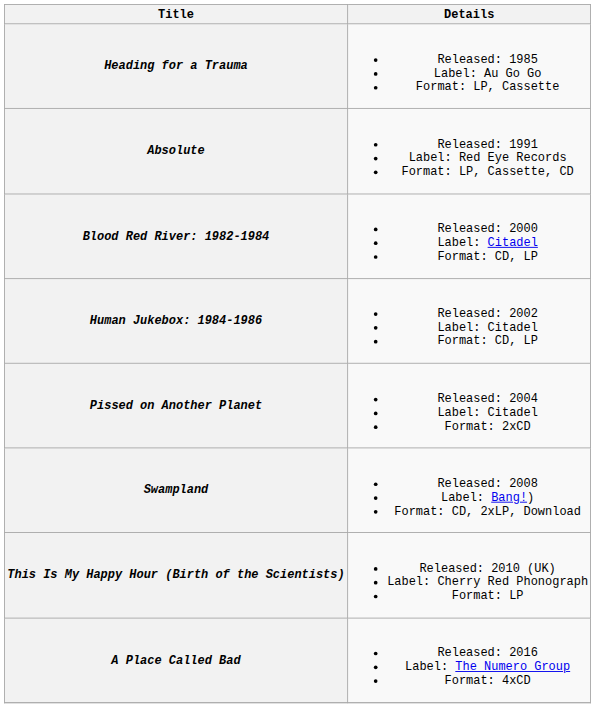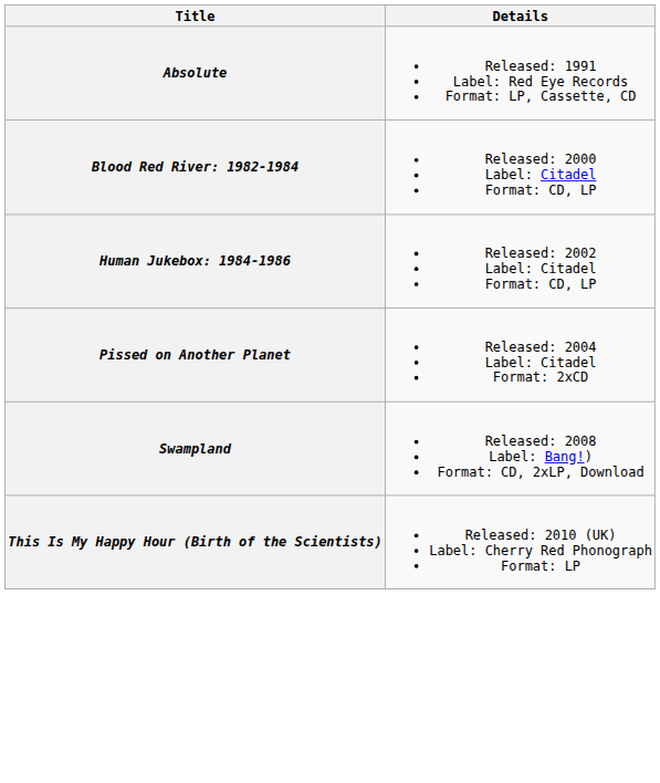 <table class="wikitable plainrowheaders" style="text-align:center;" border="1">
 <tr>
 <th>Title</th>
 <th>Details</th>
-</tr>
-<tr>
-<th scope="row"><em>Heading for a Trauma</em></th>
-<td><br><ul><li>Released: 1985</li><li>Label: Au Go Go</li><li>Format: LP, Cassette</li></ul></td>
 </tr>
 <tr>
 <th scope="row"><em>Absolute</em></th>
 <td><br><ul><li>Released: 1991</li><li>Label: Red Eye Records</li><li>Format: LP, Cassette, CD</li></ul></td>
 </tr>
 <tr>
 <th scope="row"><em>Blood Red River: 1982-1984</em></th>
 <td><br><ul><li>Released: 2000</li><li>Label: <a href='#'>Citadel</a></li><li>Format: CD, LP</li></ul></td>
 </tr>
 <tr>
 <th scope="row"><em>Human Jukebox: 1984-1986</em></th>
 <td><br><ul><li>Released: 2002</li><li>Label: Citadel</li><li>Format: CD, LP</li></ul></td>
 </tr>
 <tr>
 <th scope="row"><em>Pissed on Another Planet</em></th>
 <td><br><ul><li>Released: 2004</li><li>Label: Citadel</li><li>Format: 2xCD</li></ul></td>
 </tr>
 <tr>
 <th scope="row"><em>Swampland</em></th>
 <td><br><ul><li>Released: 2008</li><li>Label: <a href='#'>Bang!</a>)</li><li>Format: CD, 2xLP, Download</li></ul></td>
 </tr>
 <tr>
 <th scope="row"><em>This Is My Happy Hour (Birth of the Scientists)</em></th>
 <td><br><ul><li>Released: 2010 (UK)</li><li>Label: Cherry Red Phonograph</li><li>Format: LP</li></ul></td>
 </tr>
 <tr>
-<th scope="row"><em>A Place Called Bad</em></th>
-<td><br><ul><li>Released: 2016</li><li>Label: <a href='#'>The Numero Group</a></li><li>Format: 4xCD</li></ul></td>
-</tr>
-<tr>
 </tr>
 </table>
